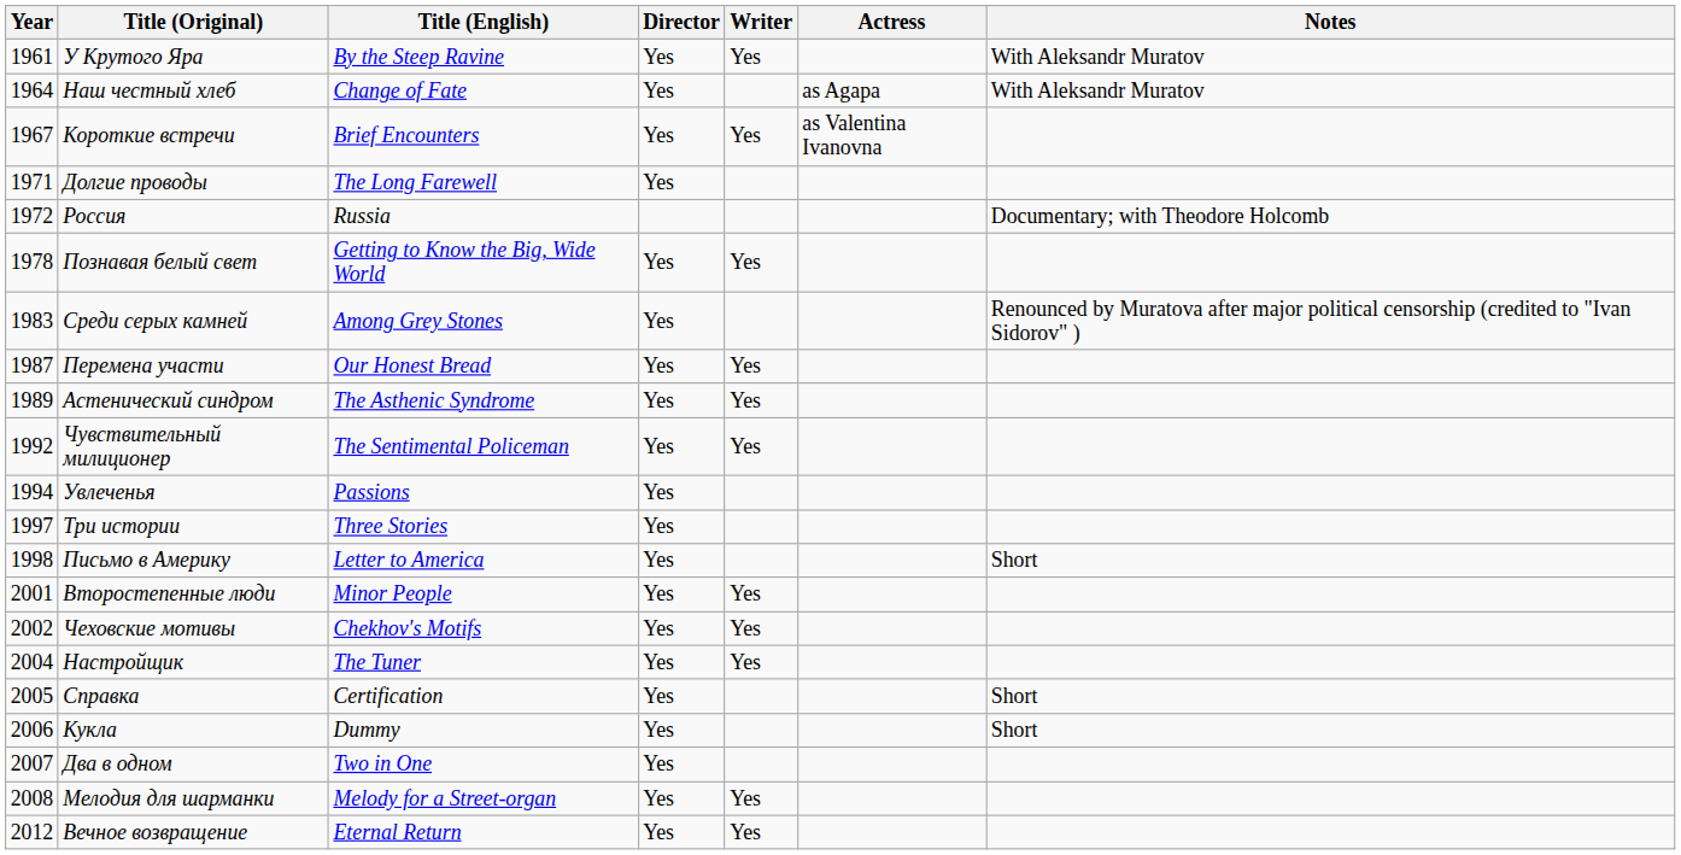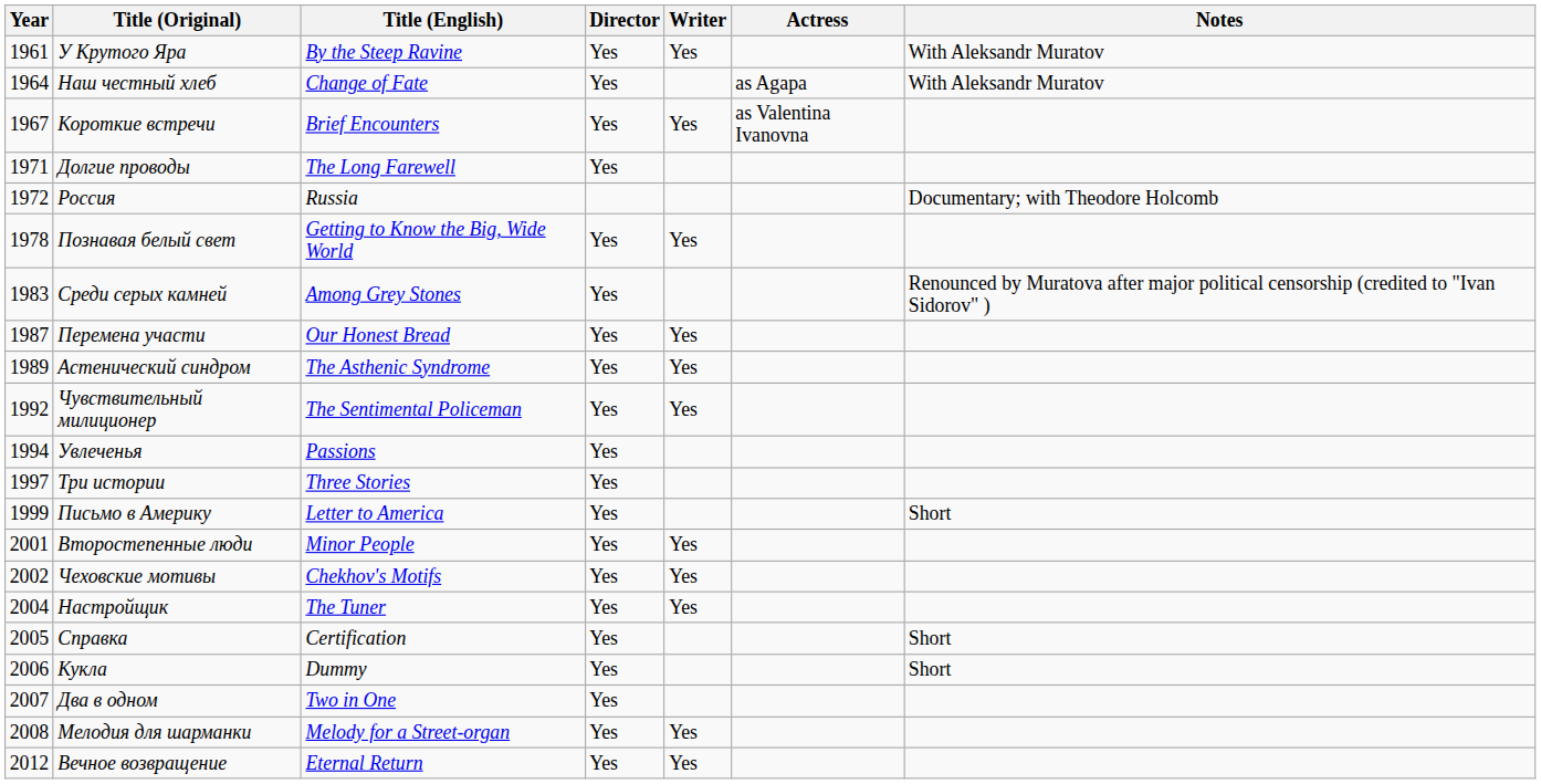 <table class="wikitable sortable">
 <tr>
 <th>Year</th>
 <th>Title (Original)</th>
 <th>Title (English)</th>
 <th>Director</th>
 <th>Writer</th>
 <th>Actress</th>
 <th>Notes</th>
 </tr>
 <tr>
 <td>1961</td>
 <td><em>У Крутого Яра</em></td>
 <td><em><a href='#'>By the Steep Ravine</a></em></td>
 <td>Yes</td>
 <td>Yes</td>
 <td></td>
 <td>With Aleksandr Muratov</td>
 </tr>
 <tr>
 <td>1964</td>
 <td><em>Наш честный хлеб</em></td>
 <td><em><a href='#'>Change of Fate</a></em></td>
 <td>Yes</td>
 <td></td>
 <td>as Agapa</td>
 <td>With Aleksandr Muratov</td>
 </tr>
 <tr>
 <td>1967</td>
 <td><em>Короткие встречи</em></td>
 <td><em><a href='#'>Brief Encounters</a></em></td>
 <td>Yes</td>
 <td>Yes</td>
 <td>as Valentina Ivanovna</td>
 <td></td>
 </tr>
 <tr>
 <td>1971</td>
 <td><em>Долгие проводы</em></td>
 <td><em><a href='#'>The Long Farewell</a></em></td>
 <td>Yes</td>
 <td></td>
 <td></td>
 <td></td>
 </tr>
 <tr>
 <td>1972</td>
 <td><em>Россия</em></td>
 <td><em>Russia</em></td>
 <td></td>
 <td></td>
 <td></td>
 <td>Documentary; with Theodore Holcomb</td>
 </tr>
 <tr>
 <td>1978</td>
 <td><em>Познавая белый свет</em></td>
 <td><em><a href='#'>Getting to Know the Big, Wide World</a></em></td>
 <td>Yes</td>
 <td>Yes</td>
 <td></td>
 <td></td>
 </tr>
 <tr>
 <td>1983</td>
 <td><em>Среди серых камней</em></td>
 <td><em><a href='#'>Among Grey Stones</a></em></td>
 <td>Yes</td>
 <td></td>
 <td></td>
 <td>Renounced by Muratova after major political censorship (credited to "Ivan Sidorov" )</td>
 </tr>
 <tr>
 <td>1987</td>
 <td><em>Перемена участи</em></td>
 <td><em><a href='#'>Our Honest Bread</a></em></td>
 <td>Yes</td>
 <td>Yes</td>
 <td></td>
 <td></td>
 </tr>
 <tr>
 <td>1989</td>
 <td><em>Астенический синдром</em></td>
 <td><em><a href='#'>The Asthenic Syndrome</a></em></td>
 <td>Yes</td>
 <td>Yes</td>
 <td></td>
 <td></td>
 </tr>
 <tr>
 <td>1992</td>
 <td><em>Чувствительный милиционер</em></td>
 <td><em><a href='#'>The Sentimental Policeman</a></em></td>
 <td>Yes</td>
 <td>Yes</td>
 <td></td>
 <td></td>
 </tr>
 <tr>
 <td>1994</td>
 <td><em>Увлеченья</em></td>
 <td><em><a href='#'>Passions</a></em></td>
 <td>Yes</td>
 <td></td>
 <td></td>
 <td></td>
 </tr>
 <tr>
 <td>1997</td>
 <td><em>Три истории</em></td>
 <td><em><a href='#'>Three Stories</a></em></td>
 <td>Yes</td>
 <td></td>
 <td></td>
 <td></td>
 </tr>
 <tr>
-<td>1998</td>
+<td>1999</td>
 <td><em>Письмо в Америку</em></td>
 <td><em><a href='#'>Letter to America</a></em></td>
 <td>Yes</td>
 <td></td>
 <td></td>
 <td>Short</td>
 </tr>
 <tr>
 <td>2001</td>
 <td><em>Второстепенные люди</em></td>
 <td><em><a href='#'>Minor People</a></em></td>
 <td>Yes</td>
 <td>Yes</td>
 <td></td>
 <td></td>
 </tr>
 <tr>
 <td>2002</td>
 <td><em>Чеховские мотивы</em></td>
 <td><em><a href='#'>Chekhov's Motifs</a></em></td>
 <td>Yes</td>
 <td>Yes</td>
 <td></td>
 <td></td>
 </tr>
 <tr>
 <td>2004</td>
 <td><em>Настройщик</em></td>
 <td><em><a href='#'>The Tuner</a></em></td>
 <td>Yes</td>
 <td>Yes</td>
 <td></td>
 <td></td>
 </tr>
 <tr>
 <td>2005</td>
 <td><em>Справка</em></td>
 <td><em>Certification</em></td>
 <td>Yes</td>
 <td></td>
 <td></td>
 <td>Short</td>
 </tr>
 <tr>
 <td>2006</td>
 <td><em>Кукла</em></td>
 <td><em>Dummy</em></td>
 <td>Yes</td>
 <td></td>
 <td></td>
 <td>Short</td>
 </tr>
 <tr>
 <td>2007</td>
 <td><em>Два в одном</em></td>
 <td><em><a href='#'>Two in One</a></em></td>
 <td>Yes</td>
 <td></td>
 <td></td>
 <td></td>
 </tr>
 <tr>
 <td>2008</td>
 <td><em>Мелодия для шарманки</em></td>
 <td><em><a href='#'>Melody for a Street-organ</a></em></td>
 <td>Yes</td>
 <td>Yes</td>
 <td></td>
 <td></td>
 </tr>
 <tr>
 <td>2012</td>
 <td><em>Вечное возвращение</em></td>
 <td><em><a href='#'>Eternal Return</a></em></td>
 <td>Yes</td>
 <td>Yes</td>
 <td></td>
 <td></td>
 </tr>
 </table>
